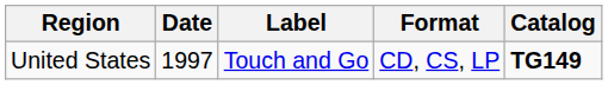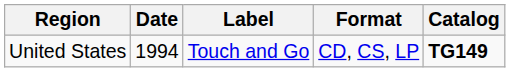 <table class="wikitable">
 <tr>
 <th>Region</th>
 <th>Date</th>
 <th>Label</th>
 <th>Format</th>
 <th>Catalog</th>
 </tr>
 <tr>
 <td>United States</td>
-<td>1997</td>
+<td>1994</td>
 <td><a href='#'>Touch and Go</a></td>
 <td><a href='#'>CD</a>, <a href='#'>CS</a>, <a href='#'>LP</a></td>
 <td><strong>TG149</strong></td>
 </tr>
 </table>
